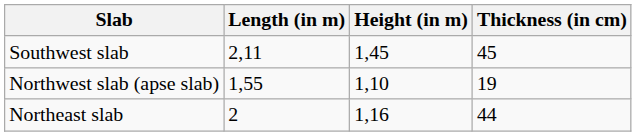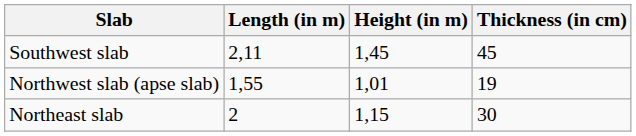 <table class="wikitable">
 <tr>
 <th>Slab</th>
 <th>Length (in m)</th>
 <th>Height (in m)</th>
 <th>Thickness (in cm)</th>
 </tr>
 <tr>
 <td>Southwest slab</td>
 <td>2,11</td>
 <td>1,45</td>
 <td>45</td>
 </tr>
 <tr>
 <td>Northwest slab (apse slab)</td>
 <td>1,55</td>
-<td>1,10</td>
+<td>1,01</td>
 <td>19</td>
 </tr>
 <tr>
 <td>Northeast slab</td>
 <td>2</td>
-<td>1,16</td>
-<td>44</td>
+<td>1,15</td>
+<td>30</td>
 </tr>
 </table>
